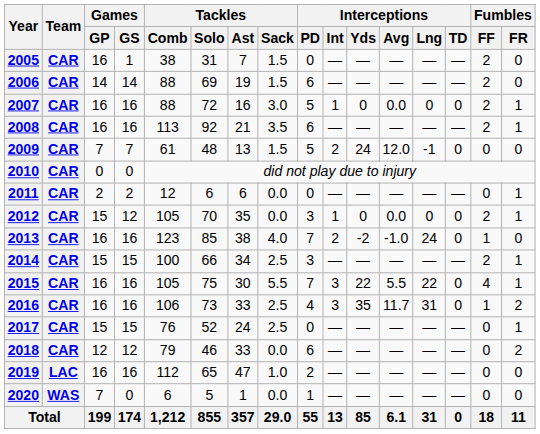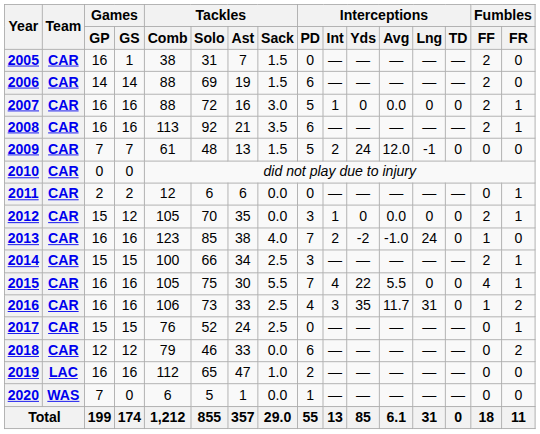 <table class="wikitable" style="text-align: center;">
 <tr>
 <th rowspan="2">Year</th>
 <th rowspan="2">Team</th>
 <th colspan="2">Games</th>
 <th colspan="4">Tackles</th>
 <th colspan="6">Interceptions</th>
 <th colspan="2">Fumbles</th>
 </tr>
 <tr>
 <th>GP</th>
 <th>GS</th>
 <th>Comb</th>
 <th>Solo</th>
 <th>Ast</th>
 <th>Sack</th>
 <th>PD</th>
 <th>Int</th>
 <th>Yds</th>
 <th>Avg</th>
 <th>Lng</th>
 <th>TD</th>
 <th>FF</th>
 <th>FR</th>
 </tr>
 <tr>
 <th><a href='#'>2005</a></th>
 <th><a href='#'>CAR</a></th>
 <td>16</td>
 <td>1</td>
 <td>38</td>
 <td>31</td>
 <td>7</td>
 <td>1.5</td>
 <td>0</td>
 <td>—</td>
 <td>—</td>
 <td>—</td>
 <td>—</td>
 <td>—</td>
 <td>2</td>
 <td>0</td>
 </tr>
 <tr>
 <th><a href='#'>2006</a></th>
 <th><a href='#'>CAR</a></th>
 <td>14</td>
 <td>14</td>
 <td>88</td>
 <td>69</td>
 <td>19</td>
 <td>1.5</td>
 <td>6</td>
 <td>—</td>
 <td>—</td>
 <td>—</td>
 <td>—</td>
 <td>—</td>
 <td>2</td>
 <td>0</td>
 </tr>
 <tr>
 <th><a href='#'>2007</a></th>
 <th><a href='#'>CAR</a></th>
 <td>16</td>
 <td>16</td>
 <td>88</td>
 <td>72</td>
 <td>16</td>
 <td>3.0</td>
 <td>5</td>
 <td>1</td>
 <td>0</td>
 <td>0.0</td>
 <td>0</td>
 <td>0</td>
 <td>2</td>
 <td>1</td>
 </tr>
 <tr>
 <th><a href='#'>2008</a></th>
 <th><a href='#'>CAR</a></th>
 <td>16</td>
 <td>16</td>
 <td>113</td>
 <td>92</td>
 <td>21</td>
 <td>3.5</td>
 <td>6</td>
 <td>—</td>
 <td>—</td>
 <td>—</td>
 <td>—</td>
 <td>—</td>
 <td>2</td>
 <td>1</td>
 </tr>
 <tr>
 <th><a href='#'>2009</a></th>
 <th><a href='#'>CAR</a></th>
 <td>7</td>
 <td>7</td>
 <td>61</td>
 <td>48</td>
 <td>13</td>
 <td>1.5</td>
 <td>5</td>
 <td>2</td>
 <td>24</td>
 <td>12.0</td>
 <td>-1</td>
 <td>0</td>
 <td>0</td>
 <td>0</td>
 </tr>
 <tr>
 <th><a href='#'>2010</a></th>
 <th><a href='#'>CAR</a></th>
 <td>0</td>
 <td>0</td>
 <td colspan="12"><em>did not play due to injury</em></td>
 </tr>
 <tr>
 <th><a href='#'>2011</a></th>
 <th><a href='#'>CAR</a></th>
 <td>2</td>
 <td>2</td>
 <td>12</td>
 <td>6</td>
 <td>6</td>
 <td>0.0</td>
 <td>0</td>
 <td>—</td>
 <td>—</td>
 <td>—</td>
 <td>—</td>
 <td>—</td>
 <td>0</td>
 <td>1</td>
 </tr>
 <tr>
 <th><a href='#'>2012</a></th>
 <th><a href='#'>CAR</a></th>
 <td>15</td>
 <td>12</td>
 <td>105</td>
 <td>70</td>
 <td>35</td>
 <td>0.0</td>
 <td>3</td>
 <td>1</td>
 <td>0</td>
 <td>0.0</td>
 <td>0</td>
 <td>0</td>
 <td>2</td>
 <td>1</td>
 </tr>
 <tr>
 <th><a href='#'>2013</a></th>
 <th><a href='#'>CAR</a></th>
 <td>16</td>
 <td>16</td>
 <td>123</td>
 <td>85</td>
 <td>38</td>
 <td>4.0</td>
 <td>7</td>
 <td>2</td>
 <td>-2</td>
 <td>-1.0</td>
 <td>24</td>
 <td>0</td>
 <td>1</td>
 <td>0</td>
 </tr>
 <tr>
 <th><a href='#'>2014</a></th>
 <th><a href='#'>CAR</a></th>
 <td>15</td>
 <td>15</td>
 <td>100</td>
 <td>66</td>
 <td>34</td>
 <td>2.5</td>
 <td>3</td>
 <td>—</td>
 <td>—</td>
 <td>—</td>
 <td>—</td>
 <td>—</td>
 <td>2</td>
 <td>1</td>
 </tr>
 <tr>
 <th><a href='#'>2015</a></th>
 <th><a href='#'>CAR</a></th>
 <td>16</td>
 <td>16</td>
 <td>105</td>
 <td>75</td>
 <td>30</td>
 <td>5.5</td>
 <td>7</td>
-<td>3</td>
+<td>4</td>
 <td>22</td>
 <td>5.5</td>
-<td>22</td>
+<td>0</td>
 <td>0</td>
 <td>4</td>
 <td>1</td>
 </tr>
 <tr>
 <th><a href='#'>2016</a></th>
 <th><a href='#'>CAR</a></th>
 <td>16</td>
 <td>16</td>
 <td>106</td>
 <td>73</td>
 <td>33</td>
 <td>2.5</td>
 <td>4</td>
 <td>3</td>
 <td>35</td>
 <td>11.7</td>
 <td>31</td>
 <td>0</td>
 <td>1</td>
 <td>2</td>
 </tr>
 <tr>
 <th><a href='#'>2017</a></th>
 <th><a href='#'>CAR</a></th>
 <td>15</td>
 <td>15</td>
 <td>76</td>
 <td>52</td>
 <td>24</td>
 <td>2.5</td>
 <td>0</td>
 <td>—</td>
 <td>—</td>
 <td>—</td>
 <td>—</td>
 <td>—</td>
 <td>0</td>
 <td>1</td>
 </tr>
 <tr>
 <th><a href='#'>2018</a></th>
 <th><a href='#'>CAR</a></th>
 <td>12</td>
 <td>12</td>
 <td>79</td>
 <td>46</td>
 <td>33</td>
 <td>0.0</td>
 <td>6</td>
 <td>—</td>
 <td>—</td>
 <td>—</td>
 <td>—</td>
 <td>—</td>
 <td>0</td>
 <td>2</td>
 </tr>
 <tr>
 <th><a href='#'>2019</a></th>
 <th><a href='#'>LAC</a></th>
 <td>16</td>
 <td>16</td>
 <td>112</td>
 <td>65</td>
 <td>47</td>
 <td>1.0</td>
 <td>2</td>
 <td>—</td>
 <td>—</td>
 <td>—</td>
 <td>—</td>
 <td>—</td>
 <td>0</td>
 <td>0</td>
 </tr>
 <tr>
 <th><a href='#'>2020</a></th>
 <th><a href='#'>WAS</a></th>
 <td>7</td>
 <td>0</td>
 <td>6</td>
 <td>5</td>
 <td>1</td>
 <td>0.0</td>
 <td>1</td>
 <td>—</td>
 <td>—</td>
 <td>—</td>
 <td>—</td>
 <td>—</td>
 <td>0</td>
 <td>0</td>
 </tr>
 <tr>
 <th colspan="2">Total</th>
 <th>199</th>
 <th>174</th>
 <th>1,212</th>
 <th>855</th>
 <th>357</th>
 <th>29.0</th>
 <th>55</th>
 <th>13</th>
 <th>85</th>
 <th>6.1</th>
 <th>31</th>
 <th>0</th>
 <th>18</th>
 <th>11</th>
 </tr>
 </table>
